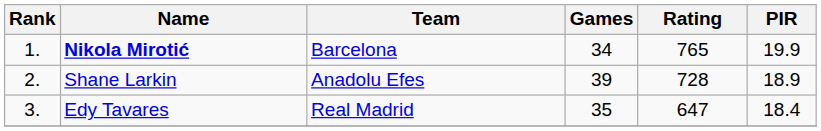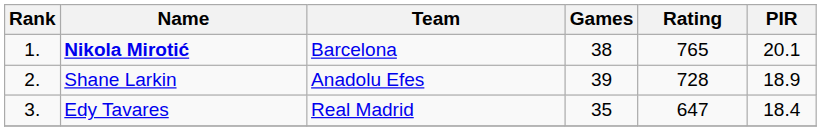 <table class="wikitable" style="text-align: center;">
 <tr>
 <th>Rank</th>
 <th width=200>Name</th>
 <th width=210>Team</th>
 <th>Games</th>
 <th width=85>Rating</th>
 <th width=50>PIR</th>
 </tr>
 <tr>
 <td>1.</td>
 <td align="left"> <strong><a href='#'>Nikola Mirotić</a></strong></td>
 <td align="left"> <a href='#'>Barcelona</a></td>
-<td>34</td>
+<td>38</td>
 <td>765</td>
-<td>19.9</td>
+<td>20.1</td>
 </tr>
 <tr>
 <td>2.</td>
 <td align="left"> <a href='#'>Shane Larkin</a></td>
 <td align="left"> <a href='#'>Anadolu Efes</a></td>
 <td>39</td>
 <td>728</td>
 <td>18.9</td>
 </tr>
 <tr>
 <td>3.</td>
 <td align="left"> <a href='#'>Edy Tavares</a></td>
 <td align="left"> <a href='#'>Real Madrid</a></td>
 <td>35</td>
 <td>647</td>
 <td>18.4</td>
 </tr>
 <tr>
 </tr>
 </table>
